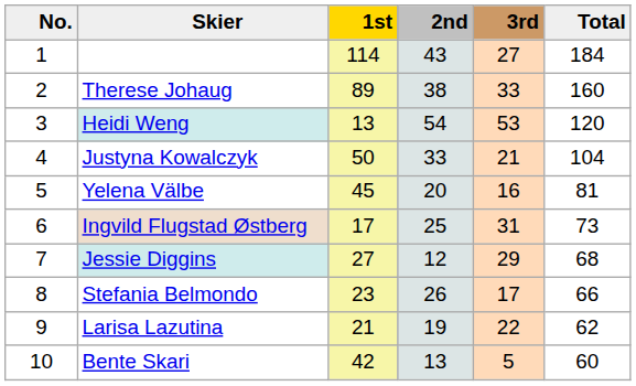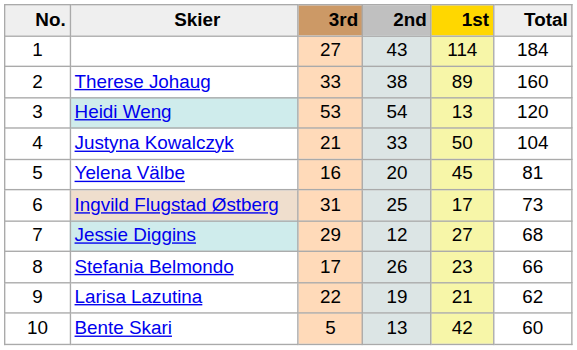 <table class="wikitable sortable" style="background:#fff; font-size:86%; line-height:16px; border:gray solid 1px">
 <tr>
 <th style="width:10px; background:#efefef;">     No.</th>
 <th style="width:160px; background:#efefef;">     Skier</th>
+<th style="background:#cc9966;">     3rd</th>
+<th style="background:silver">     2nd</th>
 <th style="background:gold;">     1st</th>
-<th style="background:silver">     2nd</th>
-<th style="background:#cc9966;">     3rd</th>
 <th style="background:#efefef;">     Total</th>
 </tr>
 <tr align=center>
 <td>1</td>
 <td align=left></td>
+<td style="background:#FFDAB9;">27</td>
+<td style="background:#DCE5E5;">43</td>
 <td style="background:#F7F6A8;">114</td>
-<td style="background:#DCE5E5;">43</td>
-<td style="background:#FFDAB9;">27</td>
 <td align="center">184</td>
 </tr>
 <tr align=center>
 <td>2</td>
 <td align=left> <a href='#'>Therese Johaug</a></td>
+<td style="background:#FFDAB9;">33</td>
+<td style="background:#DCE5E5;">38</td>
 <td style="background:#F7F6A8;">89</td>
-<td style="background:#DCE5E5;">38</td>
-<td style="background:#FFDAB9;">33</td>
 <td align="center">160</td>
 </tr>
 <tr align=center>
 <td>3</td>
 <td align=left bgcolor=CFECEC> <a href='#'>Heidi Weng</a></td>
+<td style="background:#FFDAB9;">53</td>
+<td style="background:#DCE5E5;">54</td>
 <td style="background:#F7F6A8;">13</td>
-<td style="background:#DCE5E5;">54</td>
-<td style="background:#FFDAB9;">53</td>
 <td align="center">120</td>
 </tr>
 <tr align=center>
 <td>4</td>
 <td align=left> <a href='#'>Justyna Kowalczyk</a></td>
+<td style="background:#FFDAB9;">21</td>
+<td style="background:#DCE5E5;">33</td>
 <td style="background:#F7F6A8;">50</td>
-<td style="background:#DCE5E5;">33</td>
-<td style="background:#FFDAB9;">21</td>
 <td align="center">104</td>
 </tr>
 <tr align=center>
 <td>5</td>
 <td align=left> <a href='#'>Yelena Välbe</a></td>
+<td style="background:#FFDAB9;">16</td>
+<td style="background:#DCE5E5;">20</td>
 <td style="background:#F7F6A8;">45</td>
-<td style="background:#DCE5E5;">20</td>
-<td style="background:#FFDAB9;">16</td>
 <td align="center">81</td>
 </tr>
 <tr align=center>
 <td>6</td>
 <td align=left bgcolor=efdecd> <a href='#'>Ingvild Flugstad Østberg</a></td>
+<td style="background:#FFDAB9;">31</td>
+<td style="background:#DCE5E5;">25</td>
 <td style="background:#F7F6A8;">17</td>
-<td style="background:#DCE5E5;">25</td>
-<td style="background:#FFDAB9;">31</td>
 <td align="center">73</td>
 </tr>
 <tr align=center>
 <td>7</td>
 <td align=left bgcolor=CFECEC> <a href='#'>Jessie Diggins</a></td>
+<td style="background:#FFDAB9;">29</td>
+<td style="background:#DCE5E5;">12</td>
 <td style="background:#F7F6A8;">27</td>
-<td style="background:#DCE5E5;">12</td>
-<td style="background:#FFDAB9;">29</td>
 <td align="center">68</td>
 </tr>
 <tr align=center>
 <td>8</td>
 <td align=left> <a href='#'>Stefania Belmondo</a></td>
+<td style="background:#FFDAB9;">17</td>
+<td style="background:#DCE5E5;">26</td>
 <td style="background:#F7F6A8;">23</td>
-<td style="background:#DCE5E5;">26</td>
-<td style="background:#FFDAB9;">17</td>
 <td align="center">66</td>
 </tr>
 <tr align=center>
 <td>9</td>
 <td align=left> <a href='#'>Larisa Lazutina</a></td>
+<td style="background:#FFDAB9;">22</td>
+<td style="background:#DCE5E5;">19</td>
 <td style="background:#F7F6A8;">21</td>
-<td style="background:#DCE5E5;">19</td>
-<td style="background:#FFDAB9;">22</td>
 <td align="center">62</td>
 </tr>
 <tr align=center>
 <td>10</td>
 <td align=left> <a href='#'>Bente Skari</a></td>
+<td style="background:#FFDAB9;">5</td>
+<td style="background:#DCE5E5;">13</td>
 <td style="background:#F7F6A8;">42</td>
-<td style="background:#DCE5E5;">13</td>
-<td style="background:#FFDAB9;">5</td>
 <td align="center">60</td>
 </tr>
 </table>
